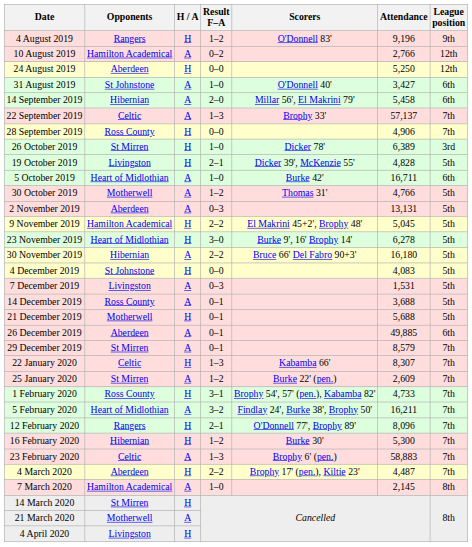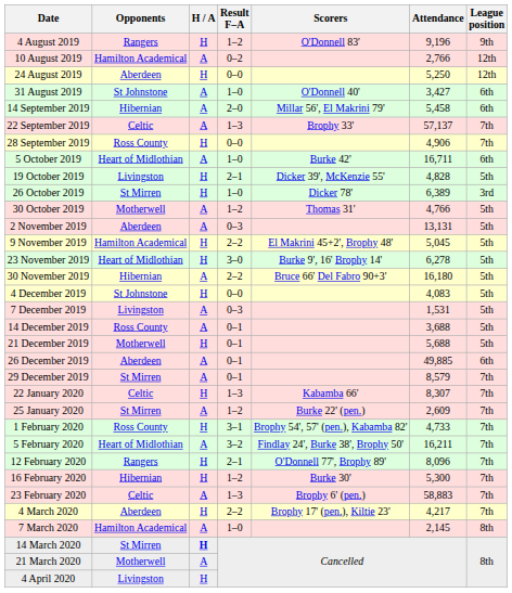 <table class="wikitable" style="text-align:center">
 <tr>
 <th>Date</th>
 <th>Opponents</th>
 <th>H / A</th>
 <th>Result<br>F–A</th>
 <th>Scorers</th>
 <th>Attendance</th>
 <th>League<br>position</th>
 </tr>
 <tr bgcolor=#ffdddd>
 <td>4 August 2019</td>
 <td><a href='#'>Rangers</a></td>
 <td><a href='#'>H</a></td>
 <td>1–2</td>
 <td><a href='#'>O'Donnell</a> 83'</td>
 <td>9,196</td>
 <td>9th</td>
 </tr>
 <tr bgcolor=#ffdddd>
 <td>10 August 2019</td>
 <td><a href='#'>Hamilton Academical</a></td>
 <td><a href='#'>A</a></td>
 <td>0–2</td>
 <td></td>
 <td>2,766</td>
 <td>12th</td>
 </tr>
 <tr bgcolor=#ffffcc>
 <td>24 August 2019</td>
 <td><a href='#'>Aberdeen</a></td>
 <td><a href='#'>H</a></td>
 <td>0–0</td>
 <td></td>
 <td>5,250</td>
 <td>12th</td>
 </tr>
 <tr bgcolor=#ddffdd>
 <td>31 August 2019</td>
 <td><a href='#'>St Johnstone</a></td>
 <td><a href='#'>A</a></td>
 <td>1–0</td>
 <td><a href='#'>O'Donnell</a> 40'</td>
 <td>3,427</td>
 <td>6th</td>
 </tr>
 <tr bgcolor=#ddffdd>
 <td>14 September 2019</td>
 <td><a href='#'>Hibernian</a></td>
 <td><a href='#'>A</a></td>
 <td>2–0</td>
 <td><a href='#'>Millar</a> 56', <a href='#'>El Makrini</a> 79'</td>
 <td>5,458</td>
 <td>6th</td>
 </tr>
 <tr bgcolor=#ffdddd>
 <td>22 September 2019</td>
 <td><a href='#'>Celtic</a></td>
 <td><a href='#'>A</a></td>
 <td>1–3</td>
 <td><a href='#'>Brophy</a> 33'</td>
 <td>57,137</td>
 <td>7th</td>
 </tr>
 <tr bgcolor=#ffffcc>
 <td>28 September 2019</td>
 <td><a href='#'>Ross County</a></td>
 <td><a href='#'>H</a></td>
 <td>0–0</td>
 <td></td>
 <td>4,906</td>
 <td>7th</td>
 </tr>
 <tr bgcolor=#ddffdd>
-<td>26 October 2019</td>
-<td><a href='#'>St Mirren</a></td>
-<td><a href='#'>H</a></td>
+<td>5 October 2019</td>
+<td><a href='#'>Heart of Midlothian</a></td>
+<td><a href='#'>A</a></td>
 <td>1–0</td>
-<td><a href='#'>Dicker</a> 78'</td>
-<td>6,389</td>
-<td>3rd</td>
+<td><a href='#'>Burke</a> 42'</td>
+<td>16,711</td>
+<td>6th</td>
 </tr>
 <tr bgcolor=#ddffdd>
 <td>19 October 2019</td>
 <td><a href='#'>Livingston</a></td>
 <td><a href='#'>H</a></td>
 <td>2–1</td>
 <td><a href='#'>Dicker</a> 39', <a href='#'>McKenzie</a> 55'</td>
 <td>4,828</td>
 <td>5th</td>
 </tr>
 <tr bgcolor=#ddffdd>
-<td>5 October 2019</td>
-<td><a href='#'>Heart of Midlothian</a></td>
-<td><a href='#'>A</a></td>
+<td>26 October 2019</td>
+<td><a href='#'>St Mirren</a></td>
+<td><a href='#'>H</a></td>
 <td>1–0</td>
-<td><a href='#'>Burke</a> 42'</td>
-<td>16,711</td>
-<td>6th</td>
+<td><a href='#'>Dicker</a> 78'</td>
+<td>6,389</td>
+<td>3rd</td>
 </tr>
 <tr bgcolor=#ffdddd>
 <td>30 October 2019</td>
 <td><a href='#'>Motherwell</a></td>
 <td><a href='#'>A</a></td>
 <td>1–2</td>
 <td><a href='#'>Thomas</a> 31'</td>
 <td>4,766</td>
 <td>5th</td>
 </tr>
 <tr bgcolor=#ffdddd>
 <td>2 November 2019</td>
 <td><a href='#'>Aberdeen</a></td>
 <td><a href='#'>A</a></td>
 <td>0–3</td>
 <td></td>
 <td>13,131</td>
 <td>5th</td>
 </tr>
 <tr bgcolor=#ffffcc>
 <td>9 November 2019</td>
 <td><a href='#'>Hamilton Academical</a></td>
 <td><a href='#'>H</a></td>
 <td>2–2</td>
 <td><a href='#'>El Makrini</a> 45+2', <a href='#'>Brophy</a> 48'</td>
 <td>5,045</td>
 <td>5th</td>
 </tr>
 <tr bgcolor=#ddffdd>
 <td>23 November 2019</td>
 <td><a href='#'>Heart of Midlothian</a></td>
 <td><a href='#'>H</a></td>
 <td>3–0</td>
 <td><a href='#'>Burke</a> 9', 16' <a href='#'>Brophy</a> 14'</td>
 <td>6,278</td>
 <td>5th</td>
 </tr>
 <tr bgcolor=#ffffcc>
 <td>30 November 2019</td>
 <td><a href='#'>Hibernian</a></td>
 <td><a href='#'>A</a></td>
 <td>2–2</td>
 <td><a href='#'>Bruce</a> 66' <a href='#'>Del Fabro</a> 90+3'</td>
 <td>16,180</td>
 <td>5th</td>
 </tr>
 <tr bgcolor=#ffffcc>
 <td>4 December 2019</td>
 <td><a href='#'>St Johnstone</a></td>
 <td><a href='#'>H</a></td>
 <td>0–0</td>
 <td></td>
 <td>4,083</td>
 <td>5th</td>
 </tr>
 <tr bgcolor=#ffdddd>
 <td>7 December 2019</td>
 <td><a href='#'>Livingston</a></td>
 <td><a href='#'>A</a></td>
 <td>0–3</td>
 <td></td>
 <td>1,531</td>
 <td>5th</td>
 </tr>
 <tr bgcolor=#ffdddd>
 <td>14 December 2019</td>
 <td><a href='#'>Ross County</a></td>
 <td><a href='#'>A</a></td>
 <td>0–1</td>
 <td></td>
 <td>3,688</td>
 <td>5th</td>
 </tr>
 <tr bgcolor=#ffdddd>
 <td>21 December 2019</td>
 <td><a href='#'>Motherwell</a></td>
 <td><a href='#'>H</a></td>
 <td>0–1</td>
 <td></td>
 <td>5,688</td>
 <td>5th</td>
 </tr>
 <tr bgcolor=#ffdddd>
 <td>26 December 2019</td>
 <td><a href='#'>Aberdeen</a></td>
 <td><a href='#'>A</a></td>
 <td>0–1</td>
 <td></td>
 <td>49,885</td>
 <td>6th</td>
 </tr>
 <tr bgcolor=#ffdddd>
 <td>29 December 2019</td>
 <td><a href='#'>St Mirren</a></td>
 <td><a href='#'>A</a></td>
 <td>0–1</td>
 <td></td>
 <td>8,579</td>
 <td>7th</td>
 </tr>
 <tr bgcolor=#ffdddd>
 <td>22 January 2020</td>
 <td><a href='#'>Celtic</a></td>
 <td><a href='#'>H</a></td>
 <td>1–3</td>
 <td><a href='#'>Kabamba</a> 66'</td>
 <td>8,307</td>
 <td>7th</td>
 </tr>
 <tr bgcolor=#ffdddd>
 <td>25 January 2020</td>
 <td><a href='#'>St Mirren</a></td>
 <td><a href='#'>A</a></td>
 <td>1–2</td>
 <td><a href='#'>Burke</a> 22' (<a href='#'>pen.</a>)</td>
 <td>2,609</td>
 <td>7th</td>
 </tr>
 <tr bgcolor=#ddffdd>
 <td>1 February 2020</td>
 <td><a href='#'>Ross County</a></td>
 <td><a href='#'>H</a></td>
 <td>3–1</td>
 <td><a href='#'>Brophy</a> 54', 57' (<a href='#'>pen.</a>), <a href='#'>Kabamba</a> 82'</td>
 <td>4,733</td>
 <td>7th</td>
 </tr>
 <tr bgcolor=#ddffdd>
 <td>5 February 2020</td>
 <td><a href='#'>Heart of Midlothian</a></td>
 <td><a href='#'>A</a></td>
 <td>3–2</td>
 <td><a href='#'>Findlay</a> 24', <a href='#'>Burke</a> 38', <a href='#'>Brophy</a> 50'</td>
 <td>16,211</td>
 <td>7th</td>
 </tr>
 <tr bgcolor=#ddffdd>
 <td>12 February 2020</td>
 <td><a href='#'>Rangers</a></td>
 <td><a href='#'>H</a></td>
 <td>2–1</td>
 <td><a href='#'>O'Donnell</a> 77', <a href='#'>Brophy</a> 89'</td>
 <td>8,096</td>
 <td>7th</td>
 </tr>
 <tr bgcolor=#ffdddd>
 <td>16 February 2020</td>
 <td><a href='#'>Hibernian</a></td>
 <td><a href='#'>H</a></td>
 <td>1–2</td>
 <td><a href='#'>Burke</a> 30'</td>
 <td>5,300</td>
 <td>7th</td>
 </tr>
 <tr bgcolor=#ffdddd>
 <td>23 February 2020</td>
 <td><a href='#'>Celtic</a></td>
 <td><a href='#'>A</a></td>
 <td>1–3</td>
 <td><a href='#'>Brophy</a> 6' (<a href='#'>pen.</a>)</td>
 <td>58,883</td>
 <td>7th</td>
 </tr>
 <tr bgcolor=#ffffcc>
 <td>4 March 2020</td>
 <td><a href='#'>Aberdeen</a></td>
 <td><a href='#'>H</a></td>
 <td>2–2</td>
 <td><a href='#'>Brophy</a> 17' (<a href='#'>pen.</a>), <a href='#'>Kiltie</a> 23'</td>
-<td>4,487</td>
+<td>4,217</td>
 <td>7th</td>
 </tr>
 <tr bgcolor=#ffdddd>
 <td>7 March 2020</td>
 <td><a href='#'>Hamilton Academical</a></td>
 <td><a href='#'>A</a></td>
 <td>1–0</td>
 <td></td>
 <td>2,145</td>
 <td>8th</td>
 </tr>
 <tr bgcolor=#eeeeee>
 <td>14 March 2020</td>
 <td><a href='#'>St Mirren</a></td>
-<td><a href='#'>H</a></td>
+<td><strong><a href='#'>H</a></strong></td>
 <td colspan="3" rowspan="3"><em>Cancelled</em></td>
 <td rowspan="3">8th</td>
 </tr>
 <tr bgcolor=#eeeeee>
 <td>21 March 2020</td>
 <td><a href='#'>Motherwell</a></td>
 <td><a href='#'>A</a></td>
 </tr>
 <tr bgcolor=#eeeeee>
 <td>4 April 2020</td>
 <td><a href='#'>Livingston</a></td>
 <td><a href='#'>H</a></td>
 </tr>
 </table>
